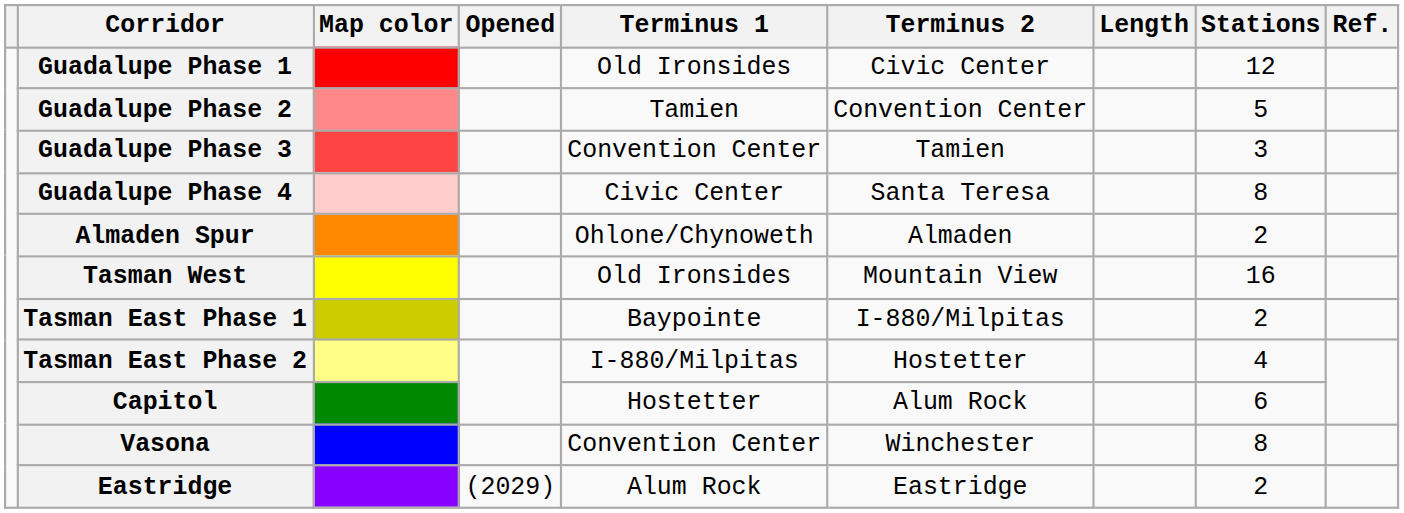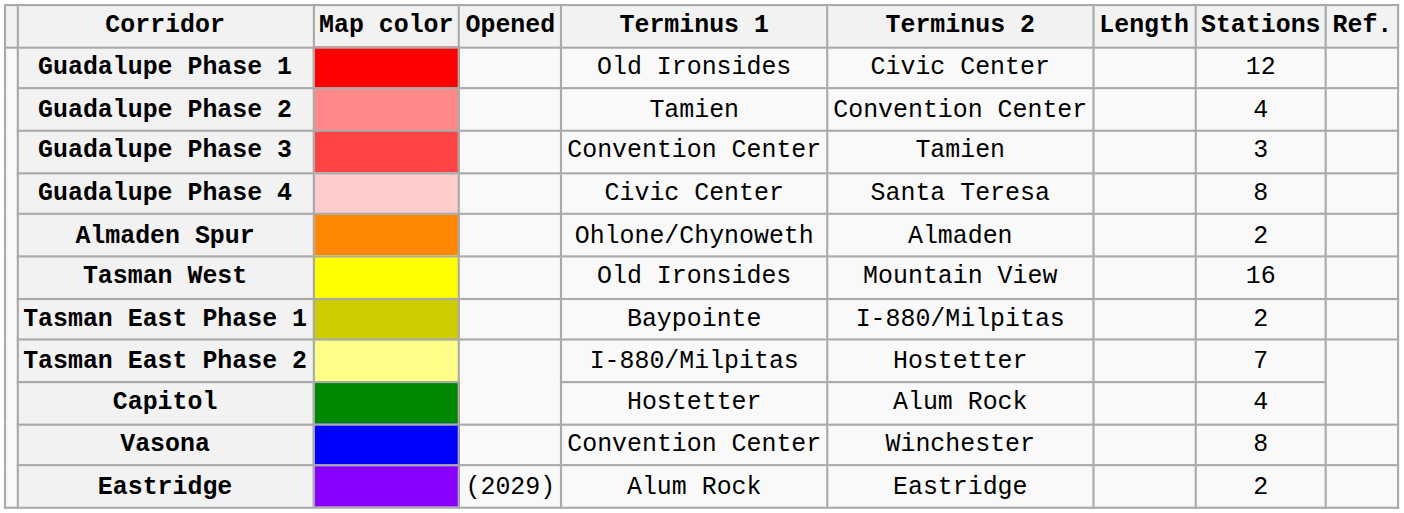 <table class="wikitable sortable" style="text-align:center;font-size:90%;">
 <tr>
 <th></th>
 <th>Corridor</th>
 <th>Map color</th>
 <th>Opened</th>
 <th>Terminus 1</th>
 <th>Terminus 2</th>
 <th>Length</th>
 <th>Stations</th>
 <th class="unsortable">Ref.</th>
 </tr>
 <tr>
 <td rowspan="11"></td>
 <th>Guadalupe Phase 1</th>
 <td data-sort-value="001" style="background:#f00;color:#fff;"></td>
 <td></td>
 <td>Old Ironsides</td>
 <td>Civic Center</td>
 <td></td>
 <td>12</td>
 <td></td>
 </tr>
 <tr>
 <th>Guadalupe Phase 2</th>
 <td data-sort-value="002" style="background:#f88;"></td>
 <td></td>
 <td>Tamien</td>
 <td>Convention Center</td>
 <td></td>
-<td>5</td>
+<td>4</td>
 <td></td>
 </tr>
 <tr>
 <th>Guadalupe Phase 3</th>
 <td data-sort-value="003" style="background:#f44;"></td>
 <td></td>
 <td>Convention Center</td>
 <td>Tamien</td>
 <td></td>
 <td>3</td>
 <td></td>
 </tr>
 <tr>
 <th>Guadalupe Phase 4</th>
 <td data-sort-value="004" style="background:#fcc;"></td>
 <td></td>
 <td>Civic Center</td>
 <td>Santa Teresa</td>
 <td></td>
 <td>8</td>
 <td></td>
 </tr>
 <tr>
 <th>Almaden Spur</th>
 <td data-sort-value="011" style="background:#f80;"></td>
 <td></td>
 <td>Ohlone/Chynoweth</td>
 <td>Almaden</td>
 <td></td>
 <td>2</td>
 <td></td>
 </tr>
 <tr>
 <th>Tasman West</th>
 <td data-sort-value="021" style="background:#ff0;"></td>
 <td></td>
 <td>Old Ironsides</td>
 <td>Mountain View</td>
 <td></td>
 <td>16</td>
 <td></td>
 </tr>
 <tr>
 <th>Tasman East Phase 1</th>
 <td data-sort-value="031" style="background:#cc0;"></td>
 <td></td>
 <td>Baypointe</td>
 <td>I-880/Milpitas</td>
 <td></td>
 <td>2</td>
 <td></td>
 </tr>
 <tr>
 <th>Tasman East Phase 2</th>
 <td data-sort-value="032" style="background:#ff8;"></td>
 <td rowspan="2"></td>
 <td>I-880/Milpitas</td>
 <td>Hostetter</td>
 <td></td>
-<td>4</td>
+<td>7</td>
 <td rowspan="2"></td>
 </tr>
 <tr>
 <th>Capitol</th>
 <td data-sort-value="041" style="background:#080;color:#fff;"></td>
 <td>Hostetter</td>
 <td>Alum Rock</td>
 <td></td>
-<td>6</td>
+<td>4</td>
 </tr>
 <tr>
 <th>Vasona</th>
 <td data-sort-value="061" style="background:#00f;color:#fff;"></td>
 <td></td>
 <td>Convention Center</td>
 <td>Winchester</td>
 <td></td>
 <td>8</td>
 <td></td>
 </tr>
 <tr>
 <th>Eastridge</th>
 <td data-sort-value="071" style="background:#80f;color:#fff;"></td>
 <td>(2029)</td>
 <td>Alum Rock</td>
 <td>Eastridge</td>
 <td></td>
 <td>2</td>
 <td></td>
 </tr>
 </table>
